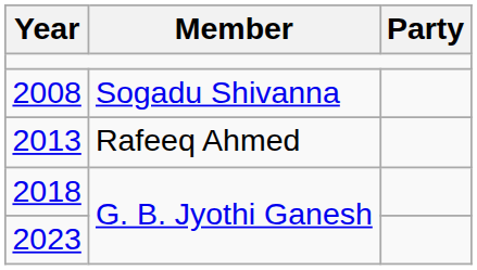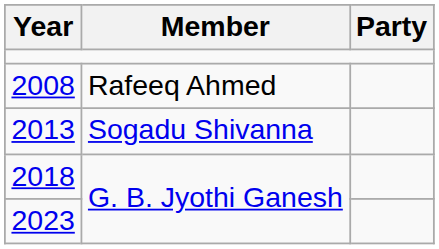 <table class="wikitable">
 <tr>
 <th>Year</th>
 <th>Member</th>
 <th colspan="2">Party</th>
 </tr>
 <tr>
 <td colspan="4"></td>
 </tr>
 <tr>
 <td><a href='#'>2008</a></td>
-<td><a href='#'>Sogadu Shivanna</a></td>
+<td>Rafeeq Ahmed</td>
 <td></td>
 </tr>
 <tr>
 <td><a href='#'>2013</a></td>
-<td>Rafeeq Ahmed</td>
+<td><a href='#'>Sogadu Shivanna</a></td>
 <td></td>
 </tr>
 <tr>
 <td><a href='#'>2018</a></td>
 <td rowspan="2"><a href='#'>G. B. Jyothi Ganesh</a></td>
 <td></td>
 </tr>
 <tr>
 <td><a href='#'>2023</a></td>
 </tr>
 </table>
